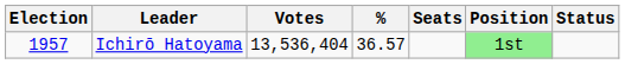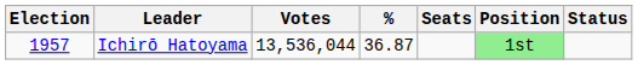 <table class="wikitable" style="text-align:center">
 <tr>
 <th>Election</th>
 <th>Leader</th>
 <th>Votes</th>
 <th>%</th>
 <th>Seats</th>
 <th>Position</th>
 <th>Status</th>
 </tr>
 <tr>
 <td><a href='#'>1957</a></td>
 <td><a href='#'>Ichirō Hatoyama</a></td>
-<td>13,536,404</td>
-<td>36.57</td>
+<td>13,536,044</td>
+<td>36.87</td>
 <td></td>
 <td style="background: lightgreen;">1st</td>
 <td></td>
 </tr>
 </table>
